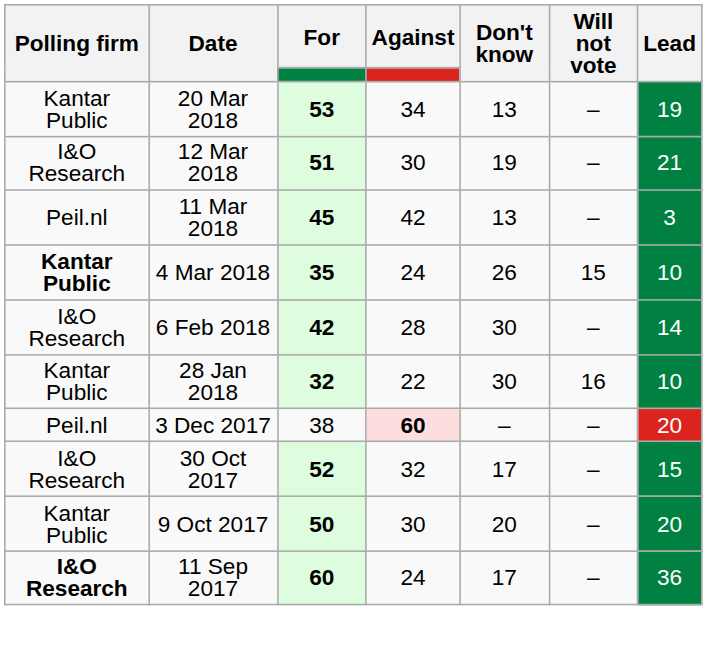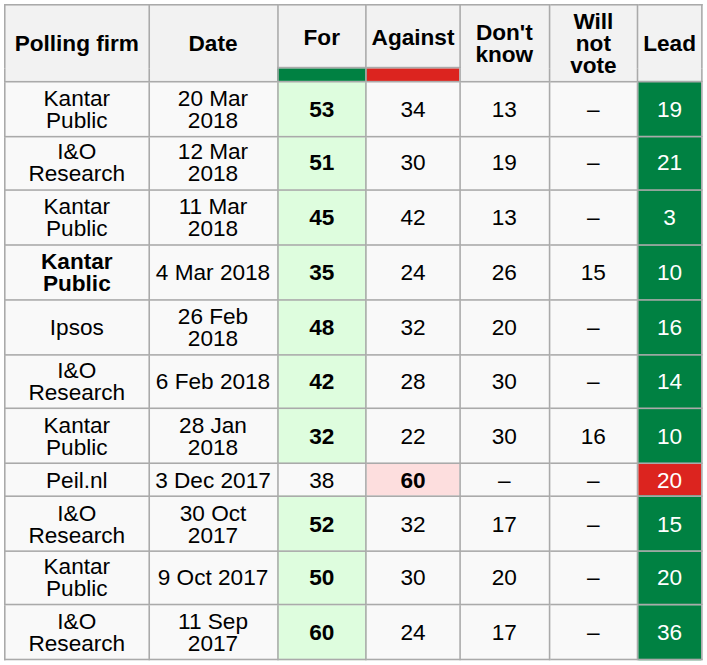 <table class="wikitable sortable" style="text-align:center;font-size:90%;line-height:14px;">
 <tr style="height:40px;">
 <th style="width:85px;" rowspan="2">Polling firm</th>
 <th style="width:75px;" rowspan="2">Date</th>
 <th class="unsortable" style="width:50px;">For</th>
 <th class="unsortable" style="width:50px;">Against</th>
 <th class="unsortable" style="width:50px;" rowspan="2">Don't know</th>
 <th class="unsortable" style="width:50px;" rowspan="2">Will not vote</th>
 <th style="width:30px;" rowspan="2">Lead</th>
 </tr>
 <tr>
 <th style="background:#008142;"></th>
 <th style="background:#DC241F;"></th>
 </tr>
 <tr>
 <td>Kantar Public</td>
 <td>20 Mar 2018</td>
 <td style="background:#DEFDDE;"><strong>53</strong></td>
 <td>34</td>
 <td>13</td>
 <td>–</td>
 <td style="background:#008142;color:#FFFFFF">19</td>
 </tr>
 <tr>
 <td>I&O Research</td>
 <td>12 Mar 2018</td>
 <td style="background:#DEFDDE;"><strong>51</strong></td>
 <td>30</td>
 <td>19</td>
 <td>–</td>
 <td style="background:#008142;color:#FFFFFF">21</td>
 </tr>
 <tr>
-<td>Peil.nl</td>
+<td>Kantar Public</td>
 <td>11 Mar 2018</td>
 <td style="background:#DEFDDE;"><strong>45</strong></td>
 <td>42</td>
 <td>13</td>
 <td>–</td>
 <td style="background:#008142;color:#FFFFFF">3</td>
 </tr>
 <tr>
 <td><strong>Kantar Public</strong></td>
 <td>4 Mar 2018</td>
 <td style="background:#DEFDDE;"><strong>35</strong></td>
 <td>24</td>
 <td>26</td>
 <td>15</td>
 <td style="background:#008142;color:#FFFFFF">10</td>
+</tr>
+<tr>
+<td>Ipsos</td>
+<td>26 Feb 2018</td>
+<td style="background:#DEFDDE;"><strong>48</strong></td>
+<td>32</td>
+<td>20</td>
+<td>–</td>
+<td style="background:#008142;color:#FFFFFF">16</td>
 </tr>
 <tr>
 <td>I&O Research</td>
 <td>6 Feb 2018</td>
 <td style="background:#DEFDDE;"><strong>42</strong></td>
 <td>28</td>
 <td>30</td>
 <td>–</td>
 <td style="background:#008142;color:#FFFFFF">14</td>
 </tr>
 <tr>
 <td>Kantar Public</td>
 <td>28 Jan 2018</td>
 <td style="background:#DEFDDE;"><strong>32</strong></td>
 <td>22</td>
 <td>30</td>
 <td>16</td>
 <td style="background:#008142;color:#FFFFFF">10</td>
 </tr>
 <tr>
 <td>Peil.nl</td>
 <td>3 Dec 2017</td>
 <td>38</td>
 <td style="background:#FDDEDE;"><strong>60</strong></td>
 <td>–</td>
 <td>–</td>
 <td style="background:#DC241F;color:#FFFFFF" data-sort-value="-20">20</td>
 </tr>
 <tr>
 <td>I&O Research</td>
 <td>30 Oct 2017</td>
 <td style="background:#DEFDDE;"><strong>52</strong></td>
 <td>32</td>
 <td>17</td>
 <td>–</td>
 <td style="background:#008142;color:#FFFFFF">15</td>
 </tr>
 <tr>
 <td>Kantar Public</td>
 <td>9 Oct 2017</td>
 <td style="background:#DEFDDE;"><strong>50</strong></td>
 <td>30</td>
 <td>20</td>
 <td>–</td>
 <td style="background:#008142;color:#FFFFFF">20</td>
 </tr>
 <tr>
-<td><strong>I&O Research</strong></td>
+<td>I&O Research</td>
 <td>11 Sep 2017</td>
 <td style="background:#DEFDDE;"><strong>60</strong></td>
 <td>24</td>
 <td>17</td>
 <td>–</td>
 <td style="background:#008142;color:#FFFFFF">36</td>
 </tr>
 </table>
